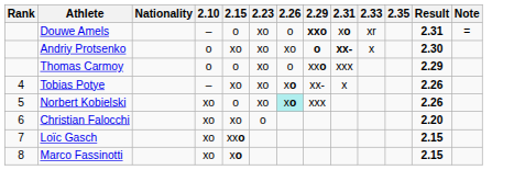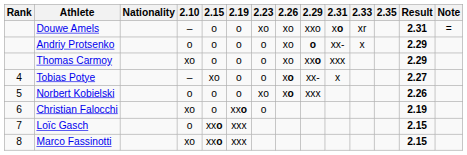 <table class="wikitable sortable" style="text-align:center">
 <tr>
 <th>Rank</th>
 <th>Athlete</th>
 <th>Nationality</th>
 <th>2.10</th>
 <th>2.15</th>
+<th>2.19</th>
 <th>2.23</th>
 <th>2.26</th>
 <th>2.29</th>
 <th>2.31</th>
 <th>2.33</th>
 <th>2.35</th>
 <th>Result</th>
 <th>Note</th>
 </tr>
 <tr>
 <td></td>
 <td align="left"><a href='#'>Douwe Amels</a></td>
 <td align="left"></td>
 <td>–</td>
 <td>o</td>
+<td>o</td>
 <td>xo</td>
-<td>o</td>
-<td><strong>xxo</strong></td>
+<td>xo</td>
+<td>xxo</td>
 <td>x<strong>o</strong></td>
 <td>xr</td>
 <td></td>
 <td><strong>2.31</strong></td>
 <td>=</td>
 </tr>
 <tr>
 <td></td>
 <td align="left"><a href='#'>Andriy Protsenko</a></td>
 <td align="left"></td>
 <td>o</td>
-<td>xo</td>
-<td>xo</td>
+<td>o</td>
+<td>o</td>
+<td>o</td>
 <td>xo</td>
 <td><strong>o</strong></td>
-<td><strong>xx-</strong></td>
+<td>xx-</td>
 <td>x</td>
 <td></td>
-<td><strong>2.30</strong></td>
+<td><strong>2.29</strong></td>
 <td></td>
 </tr>
 <tr>
 <td></td>
 <td align="left"><a href='#'>Thomas Carmoy</a></td>
 <td align="left"></td>
+<td>xo</td>
+<td>o</td>
 <td>o</td>
 <td>o</td>
 <td>xo</td>
-<td>o</td>
 <td>xx<strong>o</strong></td>
 <td>xxx</td>
 <td></td>
 <td></td>
 <td><strong>2.29</strong></td>
 <td></td>
 </tr>
 <tr>
 <td>4</td>
 <td align="left"><a href='#'>Tobias Potye</a></td>
 <td align="left"></td>
 <td>–</td>
 <td>xo</td>
-<td>xo</td>
+<td>o</td>
+<td>o</td>
 <td>x<strong>o</strong></td>
 <td>xx-</td>
 <td>x</td>
 <td></td>
 <td></td>
-<td><strong>2.26</strong></td>
+<td><strong>2.27</strong></td>
 <td></td>
 </tr>
 <tr>
 <td>5</td>
 <td align="left"><a href='#'>Norbert Kobielski</a></td>
 <td align="left"></td>
-<td>xo</td>
+<td>o</td>
+<td>o</td>
 <td>o</td>
 <td>xo</td>
-<td style="background: paleturquoise;">x<strong>o</strong></td>
+<td>x<strong>o</strong></td>
 <td>xxx</td>
 <td></td>
 <td></td>
 <td></td>
 <td><strong>2.26</strong></td>
 <td></td>
 </tr>
 <tr>
 <td>6</td>
 <td align="left"><a href='#'>Christian Falocchi</a></td>
 <td align="left"></td>
 <td>xo</td>
-<td>xo</td>
+<td>o</td>
+<td>xx<strong>o</strong></td>
 <td>o</td>
 <td></td>
 <td></td>
 <td></td>
 <td></td>
 <td></td>
-<td><strong>2.20</strong></td>
+<td><strong>2.19</strong></td>
 <td></td>
 </tr>
 <tr>
 <td>7</td>
 <td align="left"><a href='#'>Loïc Gasch</a></td>
 <td align="left"></td>
-<td>xo</td>
+<td>o</td>
 <td>xx<strong>o</strong></td>
+<td>xxx</td>
 <td></td>
 <td></td>
 <td></td>
 <td></td>
 <td></td>
 <td></td>
 <td><strong>2.15</strong></td>
 <td></td>
 </tr>
 <tr>
 <td>8</td>
 <td align="left"><a href='#'>Marco Fassinotti</a></td>
 <td align="left"></td>
 <td>xo</td>
-<td>x<strong>o</strong></td>
+<td>xx<strong>o</strong></td>
+<td>xxx</td>
 <td></td>
 <td></td>
 <td></td>
 <td></td>
 <td></td>
 <td></td>
 <td><strong>2.15</strong></td>
 <td></td>
 </tr>
 </table>
